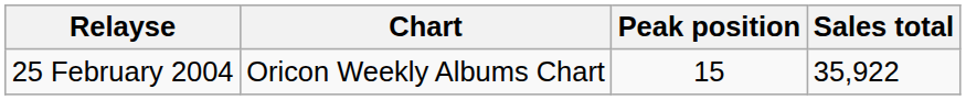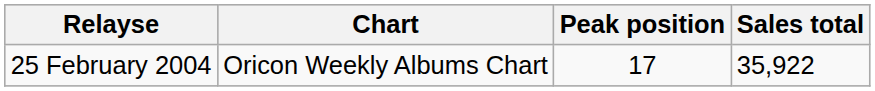 <table class="wikitable">
 <tr>
 <th>Relayse</th>
 <th>Chart</th>
 <th>Peak position</th>
 <th>Sales total</th>
 </tr>
 <tr>
 <td>25 February 2004</td>
 <td>Oricon Weekly Albums Chart</td>
-<td align="center">15</td>
+<td align="center">17</td>
 <td>35,922</td>
 </tr>
 </table>
